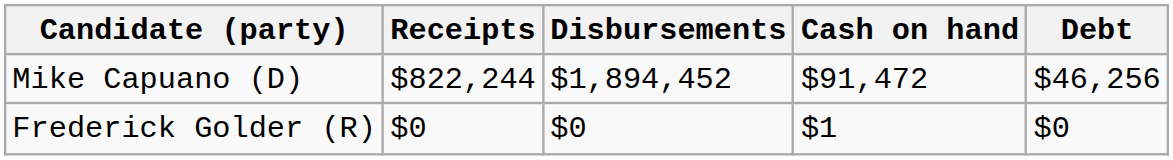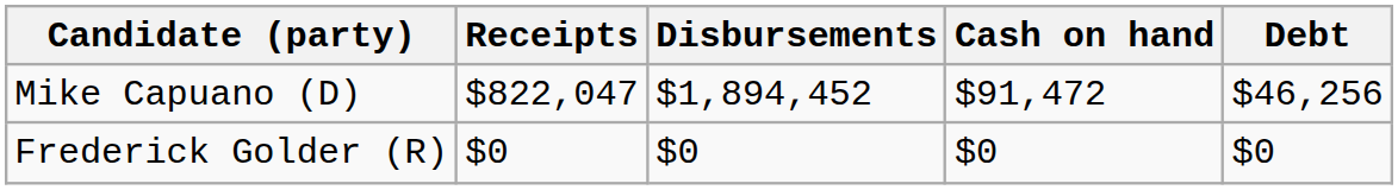 <table class="wikitable sortable">
 <tr>
 <th>Candidate (party)</th>
 <th>Receipts</th>
 <th>Disbursements</th>
 <th>Cash on hand</th>
 <th>Debt</th>
 </tr>
 <tr>
 <td>Mike Capuano (D)</td>
-<td>$822,244</td>
+<td>$822,047</td>
 <td>$1,894,452</td>
 <td>$91,472</td>
 <td>$46,256</td>
 </tr>
 <tr>
 <td>Frederick Golder (R)</td>
 <td>$0</td>
 <td>$0</td>
-<td>$1</td>
+<td>$0</td>
 <td>$0</td>
 </tr>
 </table>
